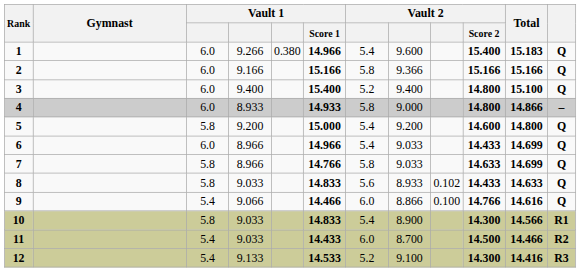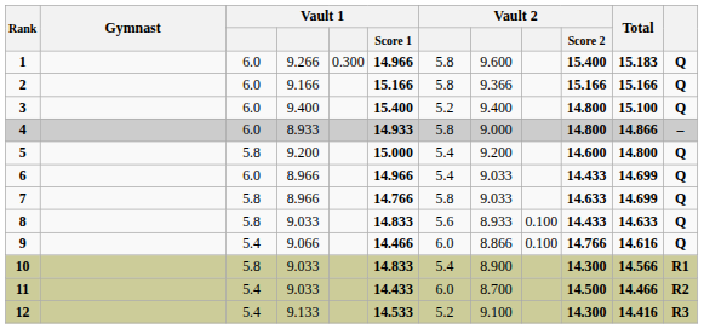 <table class="wikitable sortable" style="text-align:center;">
 <tr>
 <th style="width:15px;"  rowspan="2"><small>Rank</small></th>
 <th style="width:200px;" rowspan="2">Gymnast</th>
 <th colspan="4">Vault 1</th>
 <th colspan="4">Vault 2</th>
 <th style="width:50px;"  rowspan="2">Total</th>
 <th style="width:30px;"  rowspan="2"><small></small></th>
 </tr>
 <tr>
 <th style="width:50px;"><small></small></th>
 <th style="width:50px;"><small></small></th>
 <th style="width:20px;"><small></small></th>
 <th style="width:50px;"><small>Score 1</small></th>
 <th style="width:50px;"><small></small></th>
 <th style="width:50px;"><small></small></th>
 <th style="width:20px;"><small></small></th>
 <th style="width:50px;"><small>Score 2</small></th>
 </tr>
 <tr>
 <td scope="row"><strong>1</strong></td>
 <td style="text-align:left;"></td>
 <td>6.0</td>
 <td>9.266</td>
-<td>0.380</td>
+<td>0.300</td>
 <td><strong>14.966</strong></td>
-<td>5.4</td>
+<td>5.8</td>
 <td>9.600</td>
 <td></td>
 <td><strong>15.400</strong></td>
 <td><strong>15.183</strong></td>
 <td><strong>Q</strong></td>
 </tr>
 <tr>
 <td scope="row"><strong>2</strong></td>
 <td style="text-align:left;"></td>
 <td>6.0</td>
 <td>9.166</td>
 <td></td>
 <td><strong>15.166</strong></td>
 <td>5.8</td>
 <td>9.366</td>
 <td></td>
 <td><strong>15.166</strong></td>
 <td><strong>15.166</strong></td>
 <td><strong>Q</strong></td>
 </tr>
 <tr>
 <td scope="row"><strong>3</strong></td>
 <td style="text-align:left;"></td>
 <td>6.0</td>
 <td>9.400</td>
 <td></td>
 <td><strong>15.400</strong></td>
 <td>5.2</td>
 <td>9.400</td>
 <td></td>
 <td><strong>14.800</strong></td>
 <td><strong>15.100</strong></td>
 <td><strong>Q</strong></td>
 </tr>
 <tr style="background:#cccccc;">
 <td scope="row"><strong>4</strong></td>
 <td style="text-align:left;"></td>
 <td>6.0</td>
 <td>8.933</td>
 <td></td>
 <td><strong>14.933</strong></td>
 <td>5.8</td>
 <td>9.000</td>
 <td></td>
 <td><strong>14.800</strong></td>
 <td><strong>14.866</strong></td>
 <td><strong>–</strong></td>
 </tr>
 <tr>
 <td scope="row"><strong>5</strong></td>
 <td style="text-align:left;"></td>
 <td>5.8</td>
 <td>9.200</td>
 <td></td>
 <td><strong>15.000</strong></td>
 <td>5.4</td>
 <td>9.200</td>
 <td></td>
 <td><strong>14.600</strong></td>
 <td><strong>14.800</strong></td>
 <td><strong>Q</strong></td>
 </tr>
 <tr>
 <td scope="row"><strong>6</strong></td>
 <td style="text-align:left;"></td>
 <td>6.0</td>
 <td>8.966</td>
 <td></td>
 <td><strong>14.966</strong></td>
 <td>5.4</td>
 <td>9.033</td>
 <td></td>
 <td><strong>14.433</strong></td>
 <td><strong>14.699</strong></td>
 <td><strong>Q</strong></td>
 </tr>
 <tr>
 <td scope="row"><strong>7</strong></td>
 <td style="text-align:left;"></td>
 <td>5.8</td>
 <td>8.966</td>
 <td></td>
 <td><strong>14.766</strong></td>
 <td>5.8</td>
 <td>9.033</td>
 <td></td>
 <td><strong>14.633</strong></td>
 <td><strong>14.699</strong></td>
 <td><strong>Q</strong></td>
 </tr>
 <tr>
 <td scope="row"><strong>8</strong></td>
 <td style="text-align:left;"></td>
 <td>5.8</td>
 <td>9.033</td>
 <td></td>
 <td><strong>14.833</strong></td>
 <td>5.6</td>
 <td>8.933</td>
-<td>0.102</td>
+<td>0.100</td>
 <td><strong>14.433</strong></td>
 <td><strong>14.633</strong></td>
 <td><strong>Q</strong></td>
 </tr>
 <tr>
 <td scope="row"><strong>9</strong></td>
 <td style="text-align:left;"></td>
 <td>5.4</td>
 <td>9.066</td>
 <td></td>
 <td><strong>14.466</strong></td>
 <td>6.0</td>
 <td>8.866</td>
 <td>0.100</td>
 <td><strong>14.766</strong></td>
 <td><strong>14.616</strong></td>
 <td><strong>Q</strong></td>
 </tr>
 <tr style="background:#cccc99;">
 <td scope="row"><strong>10</strong></td>
 <td style="text-align:left;"></td>
 <td>5.8</td>
 <td>9.033</td>
 <td></td>
 <td><strong>14.833</strong></td>
 <td>5.4</td>
 <td>8.900</td>
 <td></td>
 <td><strong>14.300</strong></td>
 <td><strong>14.566</strong></td>
 <td><strong>R1</strong></td>
 </tr>
 <tr style="background:#cccc99;">
 <td scope="row"><strong>11</strong></td>
 <td style="text-align:left;"></td>
 <td>5.4</td>
 <td>9.033</td>
 <td></td>
 <td><strong>14.433</strong></td>
 <td>6.0</td>
 <td>8.700</td>
 <td></td>
 <td><strong>14.500</strong></td>
 <td><strong>14.466</strong></td>
 <td><strong>R2</strong></td>
 </tr>
 <tr style="background:#cccc99;">
 <td scope="row"><strong>12</strong></td>
 <td style="text-align:left;"></td>
 <td>5.4</td>
 <td>9.133</td>
 <td></td>
 <td><strong>14.533</strong></td>
 <td>5.2</td>
 <td>9.100</td>
 <td></td>
 <td><strong>14.300</strong></td>
 <td><strong>14.416</strong></td>
 <td><strong>R3</strong></td>
 </tr>
 </table>
